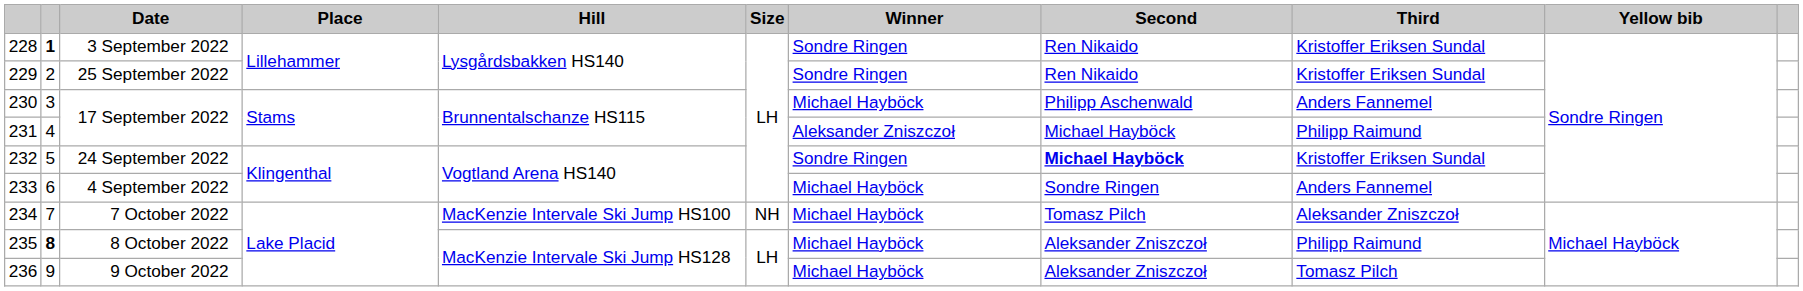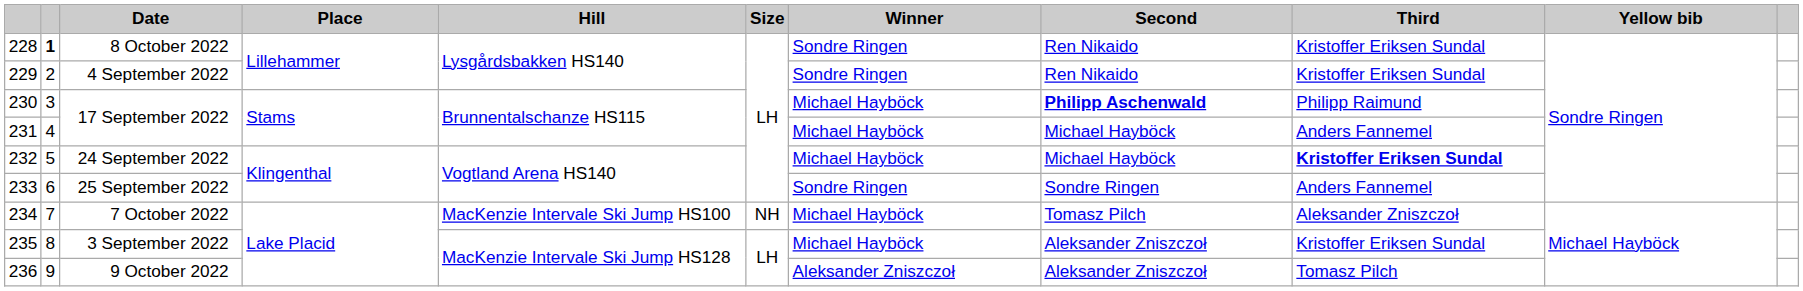 <table class="wikitable plainrowheaders" style="background:#fff; font-size:86%; line-height:16px; border:grey solid 1px; border-collapse:collapse;">
 <tr>
 <th scope="col" style="background:#ccc; width=30 px;"></th>
 <th scope="col" style="background:#ccc; width=45 px;"></th>
 <th scope="col" style="background:#ccc; width:140px;">Date</th>
 <th scope="col" style="background:#ccc; width:150px;">Place</th>
 <th scope="col" style="background:#ccc; width:240px;">Hill</th>
 <th scope="col" style="background:#ccc; width:20px;">Size</th>
 <th scope="col" style="background:#ccc; width:195px;">Winner</th>
 <th scope="col" style="background:#ccc; width:195px;">Second</th>
 <th scope="col" style="background:#ccc; width:195px;">Third</th>
 <th scope="col" style="background:#ccc; width:180px;">Yellow bib</th>
 <th scope="col" style="background:#ccc; width:10px;"></th>
 </tr>
 <tr>
 <td align="center">228</td>
 <td align="center"><strong>1</strong></td>
-<td align="right">3 September 2022  </td>
+<td align="right">8 October 2022  </td>
 <td rowspan=2> <a href='#'>Lillehammer</a></td>
 <td rowspan=2><a href='#'>Lysgårdsbakken</a> HS140</td>
 <td rowspan=6 align="center">LH</td>
 <td> <a href='#'>Sondre Ringen</a></td>
 <td> <a href='#'>Ren Nikaido</a></td>
 <td> <a href='#'>Kristoffer Eriksen Sundal</a></td>
 <td rowspan=6> <a href='#'>Sondre Ringen</a></td>
 <td></td>
 </tr>
 <tr>
 <td align="center">229</td>
 <td align="center">2</td>
-<td align="right">25 September 2022  </td>
+<td align="right">4 September 2022  </td>
 <td> <a href='#'>Sondre Ringen</a></td>
 <td> <a href='#'>Ren Nikaido</a></td>
 <td> <a href='#'>Kristoffer Eriksen Sundal</a></td>
 <td></td>
 </tr>
 <tr>
 <td align="center">230</td>
 <td align="center">3</td>
 <td align="right" rowspan=2>17 September 2022  </td>
 <td rowspan=2> <a href='#'>Stams</a></td>
 <td rowspan=2><a href='#'>Brunnentalschanze</a> HS115</td>
 <td> <a href='#'>Michael Hayböck</a></td>
-<td> <a href='#'>Philipp Aschenwald</a></td>
-<td> <a href='#'>Anders Fannemel</a></td>
+<td><strong> <a href='#'>Philipp Aschenwald</a></strong></td>
+<td> <a href='#'>Philipp Raimund</a></td>
 <td></td>
 </tr>
 <tr>
 <td align="center">231</td>
 <td align="center">4</td>
-<td> <a href='#'>Aleksander Zniszczoł</a></td>
 <td> <a href='#'>Michael Hayböck</a></td>
-<td> <a href='#'>Philipp Raimund</a></td>
+<td> <a href='#'>Michael Hayböck</a></td>
+<td> <a href='#'>Anders Fannemel</a></td>
 <td></td>
 </tr>
 <tr>
 <td align="center">232</td>
 <td align="center">5</td>
 <td align="right">24 September 2022  </td>
 <td rowspan=2> <a href='#'>Klingenthal</a></td>
 <td rowspan=2><a href='#'>Vogtland Arena</a> HS140</td>
-<td> <a href='#'>Sondre Ringen</a></td>
-<td><strong> <a href='#'>Michael Hayböck</a></strong></td>
-<td> <a href='#'>Kristoffer Eriksen Sundal</a></td>
+<td> <a href='#'>Michael Hayböck</a></td>
+<td> <a href='#'>Michael Hayböck</a></td>
+<td><strong> <a href='#'>Kristoffer Eriksen Sundal</a></strong></td>
 <td></td>
 </tr>
 <tr>
 <td align="center">233</td>
 <td align="center">6</td>
-<td align="right">4 September 2022  </td>
-<td> <a href='#'>Michael Hayböck</a></td>
+<td align="right">25 September 2022  </td>
+<td> <a href='#'>Sondre Ringen</a></td>
 <td> <a href='#'>Sondre Ringen</a></td>
 <td> <a href='#'>Anders Fannemel</a></td>
 <td></td>
 </tr>
 <tr>
 <td align="center">234</td>
 <td align="center">7</td>
 <td align="right">7 October 2022  </td>
 <td rowspan=3> <a href='#'>Lake Placid</a></td>
 <td><a href='#'>MacKenzie Intervale Ski Jump</a> HS100</td>
 <td align="center">NH</td>
 <td> <a href='#'>Michael Hayböck</a></td>
 <td> <a href='#'>Tomasz Pilch</a></td>
 <td> <a href='#'>Aleksander Zniszczoł</a></td>
 <td rowspan=3> <a href='#'>Michael Hayböck</a></td>
 <td></td>
 </tr>
 <tr>
 <td align="center">235</td>
-<td align="center"><strong>8</strong></td>
-<td align="right">8 October 2022  </td>
+<td align="center">8</td>
+<td align="right">3 September 2022  </td>
 <td rowspan=2><a href='#'>MacKenzie Intervale Ski Jump</a> HS128</td>
 <td rowspan=2 align="center">LH</td>
 <td> <a href='#'>Michael Hayböck</a></td>
 <td> <a href='#'>Aleksander Zniszczoł</a></td>
-<td> <a href='#'>Philipp Raimund</a></td>
+<td> <a href='#'>Kristoffer Eriksen Sundal</a></td>
 <td></td>
 </tr>
 <tr>
 <td align="center">236</td>
 <td align="center">9</td>
 <td align="right">9 October 2022  </td>
-<td> <a href='#'>Michael Hayböck</a></td>
+<td> <a href='#'>Aleksander Zniszczoł</a></td>
 <td> <a href='#'>Aleksander Zniszczoł</a></td>
 <td> <a href='#'>Tomasz Pilch</a></td>
 <td></td>
 </tr>
 </table>
